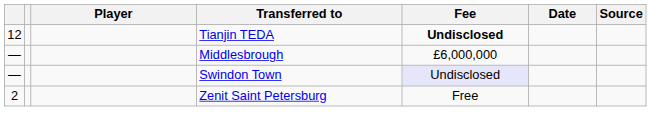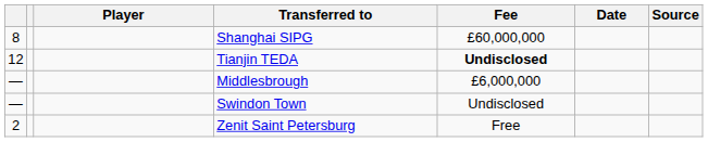 <table class="wikitable plainrowheaders sortable">
 <tr>
 <th></th>
 <th></th>
 <th scope="col" style="width:200px;">Player</th>
 <th scope="col" style="width:250px;">Transferred to</th>
 <th scope="col" style="width:150px;">Fee</th>
 <th scope="col" style="width:78px;">Date</th>
 <th>Source</th>
+</tr>
+<tr>
+<td align=center>8</td>
+<td align=center></td>
+<td></td>
+<td> <a href='#'>Shanghai SIPG</a></td>
+<td align=center>£60,000,000</td>
+<td align=center></td>
+<td align=center></td>
 </tr>
 <tr>
 <td align=center>12</td>
 <td align=center></td>
 <td></td>
 <td> <a href='#'>Tianjin TEDA</a></td>
 <td align=center><strong>Undisclosed</strong></td>
 <td align=center></td>
 <td align=center></td>
 </tr>
 <tr>
 <td align=center>—</td>
 <td align=center></td>
 <td></td>
 <td> <a href='#'>Middlesbrough</a></td>
 <td align=center>£6,000,000</td>
 <td align=center></td>
 <td align=center></td>
 </tr>
 <tr>
 <td align=center>—</td>
 <td align=center></td>
 <td></td>
 <td> <a href='#'>Swindon Town</a></td>
-<td align=center style="background: lavender;">Undisclosed</td>
+<td align=center>Undisclosed</td>
 <td align=center></td>
 <td align=center></td>
 </tr>
 <tr>
 <td align=center>2</td>
 <td align=center></td>
 <td></td>
 <td> <a href='#'>Zenit Saint Petersburg</a></td>
 <td align=center>Free</td>
 <td align=center></td>
 <td align=center></td>
 </tr>
 </table>
